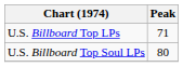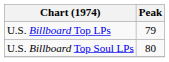 <table class="wikitable">
 <tr>
 <th>Chart (1974)</th>
 <th>Peak<br></th>
 </tr>
 <tr>
 <td>U.S. <a href='#'><em>Billboard</em> Top LPs</a></td>
-<td align="center">71</td>
+<td align="center">79</td>
 </tr>
 <tr>
 <td>U.S. <em>Billboard</em> <a href='#'>Top Soul LPs</a></td>
 <td align="center">80</td>
 </tr>
 <tr>
 </tr>
 </table>
